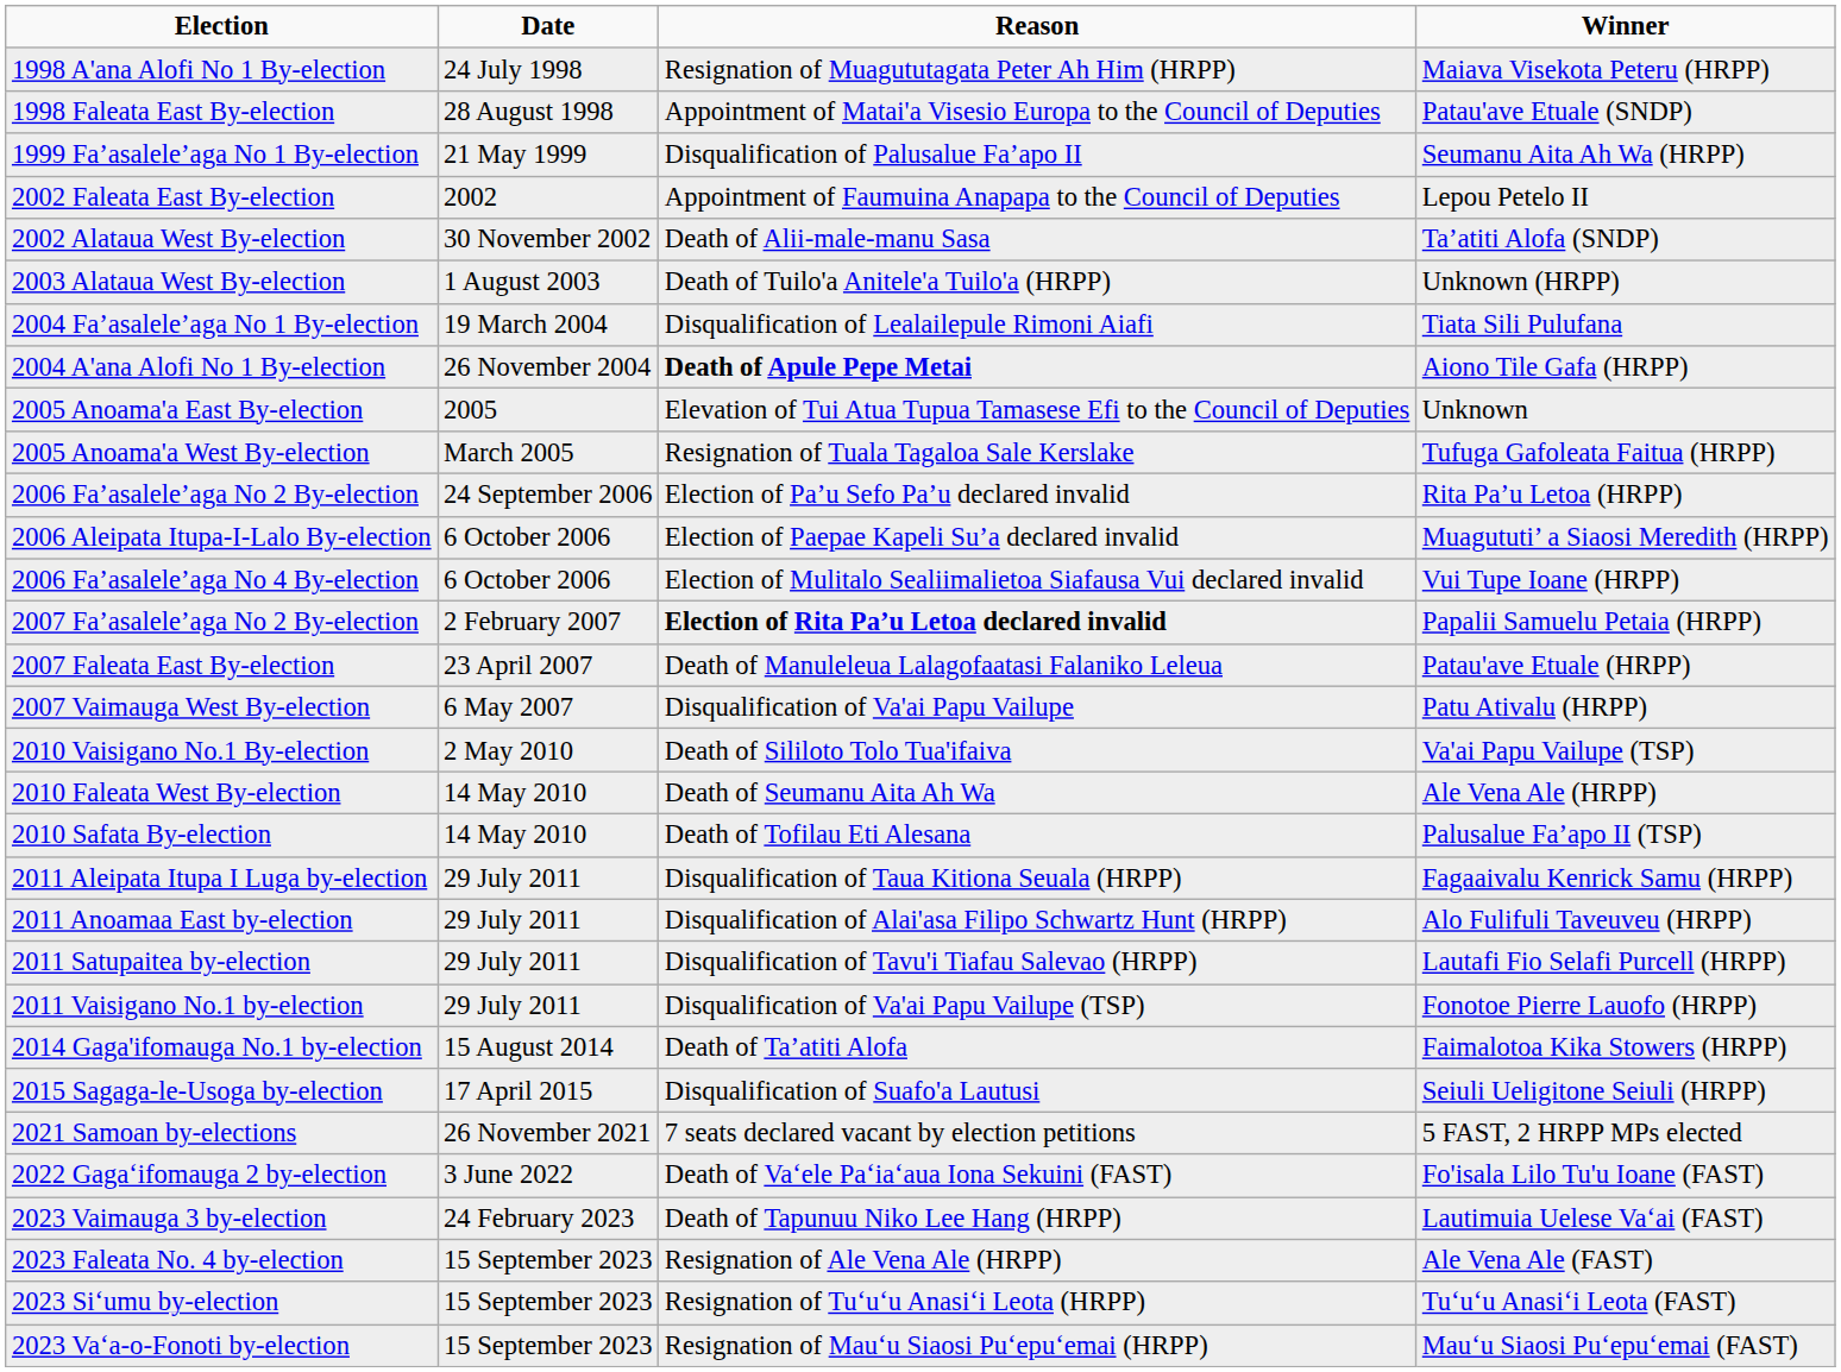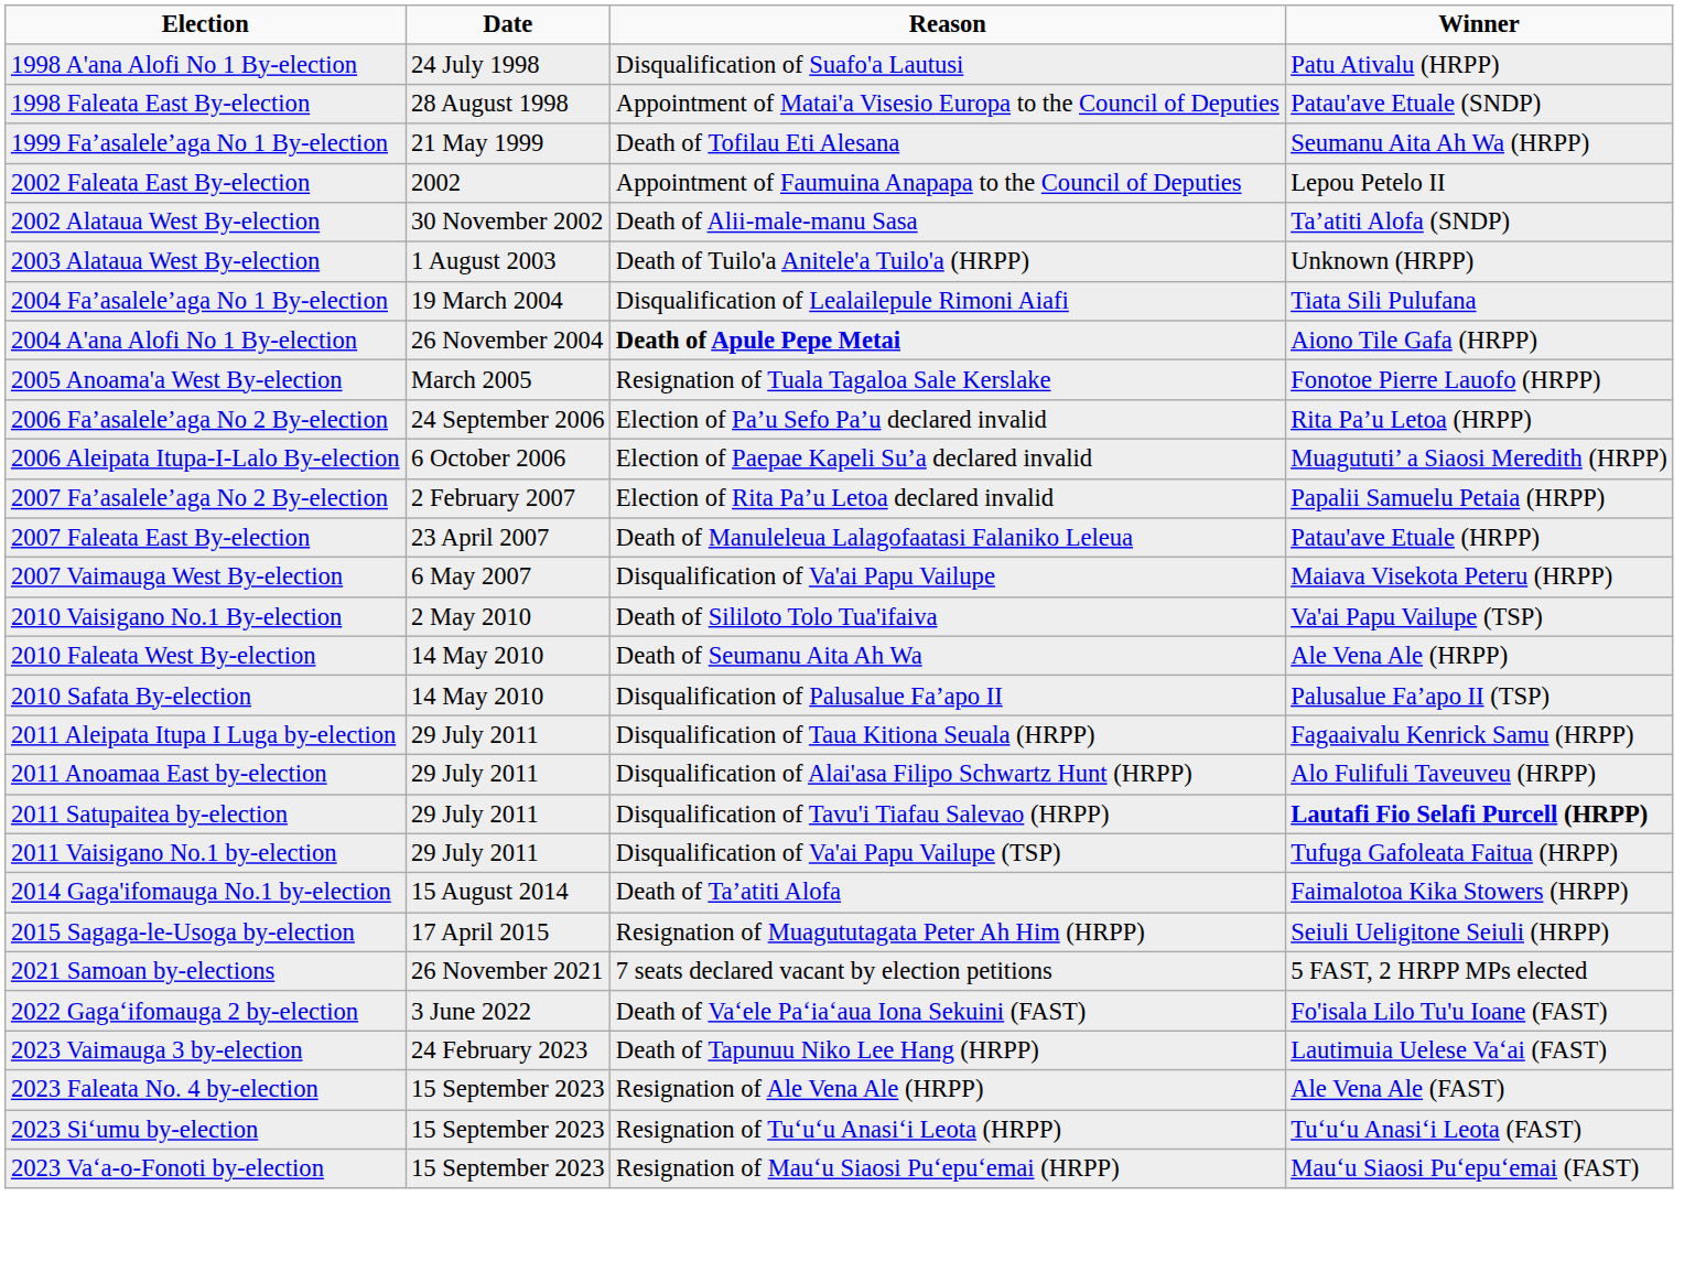 <table class="wikitable">
 <tr ---->
 <td align=center><strong>Election</strong></td>
 <td align=center><strong>Date</strong></td>
 <td align=center><strong>Reason</strong></td>
 <td align=center><strong>Winner</strong></td>
 </tr>
 <tr ---- bgcolor=#EEEEEE>
 <td><a href='#'>1998 A'ana Alofi No 1 By-election</a></td>
 <td>24 July 1998</td>
-<td>Resignation of <a href='#'>Muagututagata Peter Ah Him</a> (HRPP)</td>
-<td bgcolor=><a href='#'>Maiava Visekota Peteru</a> (HRPP)</td>
+<td>Disqualification of <a href='#'>Suafo'a Lautusi</a></td>
+<td bgcolor=><a href='#'>Patu Ativalu</a> (HRPP)</td>
 </tr>
 <tr ---- bgcolor=#EEEEEE>
 <td><a href='#'>1998 Faleata East By-election</a></td>
 <td>28 August 1998</td>
 <td>Appointment of <a href='#'>Matai'a Visesio Europa</a> to the <a href='#'>Council of Deputies</a></td>
 <td bgcolor=><a href='#'>Patau'ave Etuale</a> (SNDP)</td>
 </tr>
 <tr ---- bgcolor=#EEEEEE>
 <td><a href='#'>1999 Fa’asalele’aga No 1 By-election</a></td>
 <td>21 May 1999</td>
-<td>Disqualification of <a href='#'>Palusalue Fa’apo II</a></td>
+<td>Death of <a href='#'>Tofilau Eti Alesana</a></td>
 <td bgcolor=><a href='#'>Seumanu Aita Ah Wa</a> (HRPP)</td>
 </tr>
 <tr ---- bgcolor=#EEEEEE>
 <td><a href='#'>2002 Faleata East By-election</a></td>
 <td>2002</td>
 <td>Appointment of <a href='#'>Faumuina Anapapa</a> to the <a href='#'>Council of Deputies</a></td>
 <td>Lepou Petelo II</td>
 </tr>
 <tr ---- bgcolor=#EEEEEE>
 <td><a href='#'>2002 Alataua West By-election</a></td>
 <td>30 November 2002</td>
 <td>Death of <a href='#'>Alii-male-manu Sasa</a></td>
 <td bgcolor=><a href='#'>Ta’atiti Alofa</a> (SNDP)</td>
 </tr>
 <tr ---- bgcolor=#EEEEEE>
 <td><a href='#'>2003 Alataua West By-election</a></td>
 <td>1 August 2003</td>
 <td>Death of Tuilo'a <a href='#'>Anitele'a Tuilo'a</a> (HRPP)</td>
 <td bgcolor=>Unknown (HRPP)</td>
 </tr>
 <tr ---- bgcolor=#EEEEEE>
 <td><a href='#'>2004 Fa’asalele’aga No 1 By-election</a></td>
 <td>19 March 2004</td>
 <td>Disqualification of <a href='#'>Lealailepule Rimoni Aiafi</a></td>
 <td><a href='#'>Tiata Sili Pulufana</a></td>
 </tr>
 <tr ---- bgcolor=#EEEEEE>
 <td><a href='#'>2004 A'ana Alofi No 1 By-election</a></td>
 <td>26 November 2004</td>
 <td><strong>Death of <a href='#'>Apule Pepe Metai</a></strong></td>
 <td bgcolor=><a href='#'>Aiono Tile Gafa</a> (HRPP)</td>
 </tr>
 <tr ---- bgcolor=#EEEEEE>
-<td><a href='#'>2005 Anoama'a East By-election</a></td>
-<td>2005</td>
-<td>Elevation of <a href='#'>Tui Atua Tupua Tamasese Efi</a> to the <a href='#'>Council of Deputies</a></td>
-<td>Unknown</td>
-</tr>
-<tr ---- bgcolor=#EEEEEE>
 <td><a href='#'>2005 Anoama'a West By-election</a></td>
 <td>March 2005</td>
 <td>Resignation of <a href='#'>Tuala Tagaloa Sale Kerslake</a></td>
-<td bgcolor=><a href='#'>Tufuga Gafoleata Faitua</a> (HRPP)</td>
+<td bgcolor=><a href='#'>Fonotoe Pierre Lauofo</a> (HRPP)</td>
 </tr>
 <tr ---- bgcolor=#EEEEEE>
 <td><a href='#'>2006 Fa’asalele’aga No 2 By-election</a></td>
 <td>24 September 2006</td>
 <td>Election of <a href='#'>Pa’u Sefo Pa’u</a> declared invalid</td>
 <td bgcolor=><a href='#'>Rita Pa’u Letoa</a> (HRPP)</td>
 </tr>
 <tr ---- bgcolor=#EEEEEE>
 <td><a href='#'>2006 Aleipata Itupa-I-Lalo By-election</a></td>
 <td>6 October 2006</td>
 <td>Election of <a href='#'>Paepae Kapeli Su’a</a> declared invalid</td>
 <td bgcolor=><a href='#'>Muagututi’ a Siaosi Meredith</a> (HRPP)</td>
 </tr>
 <tr ---- bgcolor=#EEEEEE>
-<td><a href='#'>2006 Fa’asalele’aga No 4 By-election</a></td>
-<td>6 October 2006</td>
-<td>Election of <a href='#'>Mulitalo Sealiimalietoa Siafausa Vui</a> declared invalid</td>
-<td bgcolor=><a href='#'>Vui Tupe Ioane</a> (HRPP)</td>
-</tr>
-<tr ---- bgcolor=#EEEEEE>
 <td><a href='#'>2007 Fa’asalele’aga No 2 By-election</a></td>
 <td>2 February 2007</td>
-<td><strong>Election of <a href='#'>Rita Pa’u Letoa</a> declared invalid</strong></td>
+<td>Election of <a href='#'>Rita Pa’u Letoa</a> declared invalid</td>
 <td bgcolor=><a href='#'>Papalii Samuelu Petaia</a> (HRPP)</td>
 </tr>
 <tr ---- bgcolor=#EEEEEE>
 <td><a href='#'>2007 Faleata East By-election</a></td>
 <td>23 April 2007</td>
 <td>Death of <a href='#'>Manuleleua Lalagofaatasi Falaniko Leleua</a></td>
 <td bgcolor=><a href='#'>Patau'ave Etuale</a> (HRPP)</td>
 </tr>
 <tr ---- bgcolor=#EEEEEE>
 <td><a href='#'>2007 Vaimauga West By-election</a></td>
 <td>6 May 2007</td>
 <td>Disqualification of <a href='#'>Va'ai Papu Vailupe</a></td>
-<td bgcolor=><a href='#'>Patu Ativalu</a> (HRPP)</td>
+<td bgcolor=><a href='#'>Maiava Visekota Peteru</a> (HRPP)</td>
 </tr>
 <tr ---- bgcolor=#EEEEEE>
 <td><a href='#'>2010 Vaisigano No.1 By-election</a></td>
 <td>2 May 2010</td>
 <td>Death of <a href='#'>Sililoto Tolo Tua'ifaiva</a></td>
 <td bgcolor=><a href='#'>Va'ai Papu Vailupe</a> (TSP)</td>
 </tr>
 <tr ---- bgcolor=#EEEEEE>
 <td><a href='#'>2010 Faleata West By-election</a></td>
 <td>14 May 2010</td>
 <td>Death of <a href='#'>Seumanu Aita Ah Wa</a></td>
 <td bgcolor=><a href='#'>Ale Vena Ale</a> (HRPP)</td>
 </tr>
 <tr ---- bgcolor=#EEEEEE>
 <td><a href='#'>2010 Safata By-election</a></td>
 <td>14 May 2010</td>
-<td>Death of <a href='#'>Tofilau Eti Alesana</a></td>
+<td>Disqualification of <a href='#'>Palusalue Fa’apo II</a></td>
 <td bgcolor=><a href='#'>Palusalue Fa’apo II</a> (TSP)</td>
 </tr>
 <tr ---- bgcolor=#EEEEEE>
 <td><a href='#'>2011 Aleipata Itupa I Luga by-election</a></td>
 <td>29 July 2011</td>
 <td>Disqualification of <a href='#'>Taua Kitiona Seuala</a> (HRPP)</td>
 <td bgcolor=><a href='#'>Fagaaivalu Kenrick Samu</a> (HRPP)</td>
 </tr>
 <tr ---- bgcolor=#EEEEEE>
 <td><a href='#'>2011 Anoamaa East by-election</a></td>
 <td>29 July 2011</td>
 <td>Disqualification of <a href='#'>Alai'asa Filipo Schwartz Hunt</a> (HRPP)</td>
 <td bgcolor=><a href='#'>Alo Fulifuli Taveuveu</a> (HRPP)</td>
 </tr>
 <tr ---- bgcolor=#EEEEEE>
 <td><a href='#'>2011 Satupaitea by-election</a></td>
 <td>29 July 2011</td>
 <td>Disqualification of <a href='#'>Tavu'i Tiafau Salevao</a> (HRPP)</td>
-<td bgcolor=><a href='#'>Lautafi Fio Selafi Purcell</a> (HRPP)</td>
+<td bgcolor=><strong><a href='#'>Lautafi Fio Selafi Purcell</a> (HRPP)</strong></td>
 </tr>
 <tr ---- bgcolor=#EEEEEE>
 <td><a href='#'>2011 Vaisigano No.1 by-election</a></td>
 <td>29 July 2011</td>
 <td>Disqualification of <a href='#'>Va'ai Papu Vailupe</a> (TSP)</td>
-<td bgcolor=><a href='#'>Fonotoe Pierre Lauofo</a> (HRPP)</td>
+<td bgcolor=><a href='#'>Tufuga Gafoleata Faitua</a> (HRPP)</td>
 </tr>
 <tr ---- bgcolor=#EEEEEE>
 <td><a href='#'>2014 Gaga'ifomauga No.1 by-election</a></td>
 <td>15 August 2014</td>
 <td>Death of <a href='#'>Ta’atiti Alofa</a></td>
 <td bgcolor=><a href='#'>Faimalotoa Kika Stowers</a> (HRPP)</td>
 </tr>
 <tr ---- bgcolor=#EEEEEE>
 <td><a href='#'>2015 Sagaga-le-Usoga by-election</a></td>
 <td>17 April 2015</td>
-<td>Disqualification of <a href='#'>Suafo'a Lautusi</a></td>
+<td>Resignation of <a href='#'>Muagututagata Peter Ah Him</a> (HRPP)</td>
 <td bgcolor=><a href='#'>Seiuli Ueligitone Seiuli</a> (HRPP)</td>
 </tr>
 <tr ---- bgcolor=#EEEEEE>
 <td><a href='#'>2021 Samoan by-elections</a></td>
 <td>26 November 2021</td>
 <td>7 seats declared vacant by election petitions</td>
 <td>5 FAST, 2 HRPP MPs elected</td>
 </tr>
 <tr ---- bgcolor=#EEEEEE>
 <td><a href='#'>2022 Gagaʻifomauga 2 by-election</a></td>
 <td>3 June 2022</td>
 <td>Death of <a href='#'>Vaʻele Paʻiaʻaua Iona Sekuini</a> (FAST)</td>
 <td bgcolor=><a href='#'>Fo'isala Lilo Tu'u Ioane</a> (FAST)</td>
 </tr>
 <tr ---- bgcolor=#EEEEEE>
 <td><a href='#'>2023 Vaimauga 3 by-election</a></td>
 <td>24 February 2023</td>
 <td>Death of <a href='#'>Tapunuu Niko Lee Hang</a> (HRPP)</td>
 <td bgcolor=><a href='#'>Lautimuia Uelese Vaʻai</a> (FAST)</td>
 </tr>
 <tr ---- bgcolor=#EEEEEE>
 <td><a href='#'>2023 Faleata No. 4 by-election</a></td>
 <td>15 September 2023</td>
 <td>Resignation of <a href='#'>Ale Vena Ale</a> (HRPP)</td>
 <td bgcolor=><a href='#'>Ale Vena Ale</a> (FAST)</td>
 </tr>
 <tr ---- bgcolor=#EEEEEE>
 <td><a href='#'>2023 Siʻumu by-election</a></td>
 <td>15 September 2023</td>
 <td>Resignation of <a href='#'>Tuʻuʻu Anasiʻi Leota</a> (HRPP)</td>
 <td bgcolor=><a href='#'>Tuʻuʻu Anasiʻi Leota</a> (FAST)</td>
 </tr>
 <tr ---- bgcolor=#EEEEEE>
 <td><a href='#'>2023 Vaʻa-o-Fonoti by-election</a></td>
 <td>15 September 2023</td>
 <td>Resignation of <a href='#'>Mauʻu Siaosi Puʻepuʻemai</a> (HRPP)</td>
 <td bgcolor=><a href='#'>Mauʻu Siaosi Puʻepuʻemai</a> (FAST)</td>
 </tr>
 </table>
